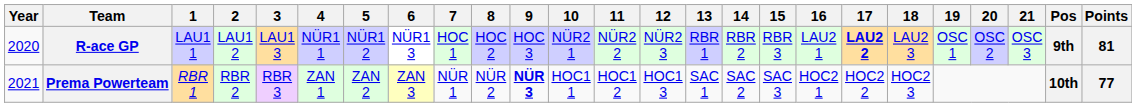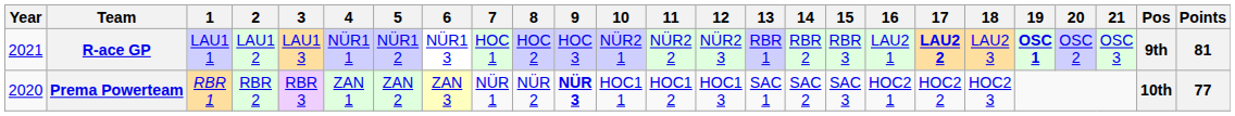 <table class="wikitable" style="text-align:center; font-size:85%">
 <tr>
 <th>Year</th>
 <th>Team</th>
 <th>1</th>
 <th>2</th>
 <th>3</th>
 <th>4</th>
 <th>5</th>
 <th>6</th>
 <th>7</th>
 <th>8</th>
 <th>9</th>
 <th>10</th>
 <th>11</th>
 <th>12</th>
 <th>13</th>
 <th>14</th>
 <th>15</th>
 <th>16</th>
 <th>17</th>
 <th>18</th>
 <th>19</th>
 <th>20</th>
 <th>21</th>
 <th>Pos</th>
 <th>Points</th>
 </tr>
 <tr>
-<td><a href='#'>2020</a></td>
+<td><a href='#'>2021</a></td>
 <th nowrap><a href='#'>R-ace GP</a></th>
 <td style="background:#CFCFFF;"><a href='#'>LAU1<br>1</a><br></td>
 <td style="background:#DFFFDF;"><a href='#'>LAU1<br>2</a><br></td>
 <td style="background:#FFDF9F;"><a href='#'>LAU1<br>3</a><br></td>
 <td style="background:#CFCFFF;"><a href='#'>NÜR1<br>1</a><br></td>
 <td style="background:#CFCFFF;"><a href='#'>NÜR1<br>2</a><br></td>
 <td style="background:#FFFFFF;"><a href='#'>NÜR1<br>3</a><br></td>
 <td style="background:#DFFFDF;"><a href='#'>HOC<br>1</a><br></td>
 <td style="background:#CFCFFF;"><a href='#'>HOC<br>2</a><br></td>
 <td style="background:#CFCFFF;"><a href='#'>HOC<br>3</a><br></td>
 <td style="background:#CFCFFF;"><a href='#'>NÜR2<br>1</a><br></td>
 <td style="background:#DFFFDF;"><a href='#'>NÜR2<br>2</a><br></td>
 <td style="background:#DFFFDF;"><a href='#'>NÜR2<br>3</a><br></td>
 <td style="background:#CFCFFF;"><a href='#'>RBR<br>1</a><br></td>
 <td style="background:#DFFFDF;"><a href='#'>RBR<br>2</a><br></td>
 <td style="background:#DFFFDF;"><a href='#'>RBR<br>3</a><br></td>
 <td style="background:#DFFFDF;"><a href='#'>LAU2<br>1</a><br></td>
 <td style="background:#FFDF9F;"><strong><a href='#'>LAU2<br>2</a></strong><br></td>
 <td style="background:#FFDF9F;"><a href='#'>LAU2<br>3</a><br></td>
-<td style="background:#DFFFDF;"><a href='#'>OSC<br>1</a><br></td>
+<td style="background:#DFFFDF;"><strong><a href='#'>OSC<br>1</a><br></strong></td>
 <td style="background:#CFCFFF;"><a href='#'>OSC<br>2</a><br></td>
 <td style="background:#DFFFDF;"><a href='#'>OSC<br>3</a><br></td>
 <th>9th</th>
 <th>81</th>
 </tr>
 <tr>
-<td><a href='#'>2021</a></td>
+<td><a href='#'>2020</a></td>
 <th nowrap><a href='#'>Prema Powerteam</a></th>
 <td style="background:#FFDF9F;"><em><a href='#'>RBR<br>1</a></em><br></td>
 <td style="background:#DFFFDF;"><a href='#'>RBR<br>2</a><br></td>
 <td style="background:#EFCFFF;"><a href='#'>RBR<br>3</a><br></td>
 <td style="background:#DFFFDF;"><a href='#'>ZAN<br>1</a><br></td>
 <td style="background:#DFFFDF;"><a href='#'>ZAN<br>2</a><br></td>
 <td style="background:#FFFFBF;"><a href='#'>ZAN<br>3</a><br></td>
 <td style="background:#;"><a href='#'>NÜR<br>1</a></td>
 <td style="background:#;"><a href='#'>NÜR<br>2</a></td>
 <td style="background:#;"><strong><a href='#'>NÜR<br>3</a></strong></td>
 <td style="background:#;"><a href='#'>HOC1<br>1</a></td>
 <td style="background:#;"><a href='#'>HOC1<br>2</a></td>
 <td style="background:#;"><a href='#'>HOC1<br>3</a></td>
 <td style="background:#;"><a href='#'>SAC<br>1</a></td>
 <td style="background:#;"><a href='#'>SAC<br>2</a></td>
 <td style="background:#;"><a href='#'>SAC<br>3</a></td>
 <td style="background:#;"><a href='#'>HOC2<br>1</a></td>
 <td style="background:#;"><a href='#'>HOC2<br>2</a></td>
 <td style="background:#;"><a href='#'>HOC2<br>3</a></td>
 <td colspan=3></td>
 <th>10th</th>
 <th>77</th>
 </tr>
 </table>
